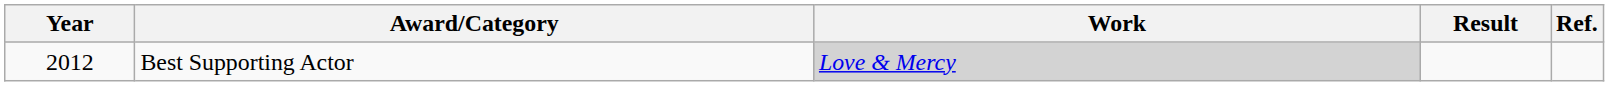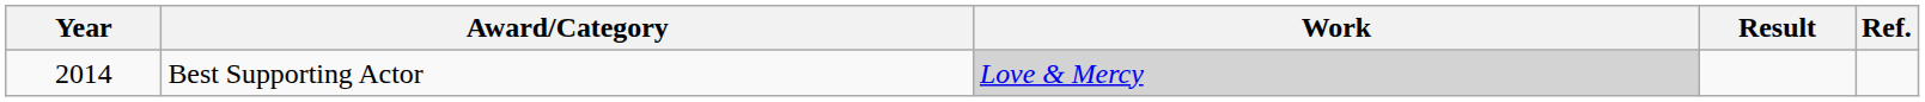 <table class=wikitable>
 <tr>
 <th scope="col" style="width:5em;">Year</th>
 <th scope="col" style="width:28em;">Award/Category</th>
 <th scope="col" style="width:25em;">Work</th>
 <th scope="col" style="width:5em;">Result</th>
 <th>Ref.</th>
 </tr>
 <tr>
-<td style="text-align:center;">2012</td>
+<td style="text-align:center;">2014</td>
 <td>Best Supporting Actor</td>
 <td style="background: lightgrey;"><em><a href='#'>Love & Mercy</a></em></td>
 <td></td>
 <td></td>
 </tr>
 </table>
